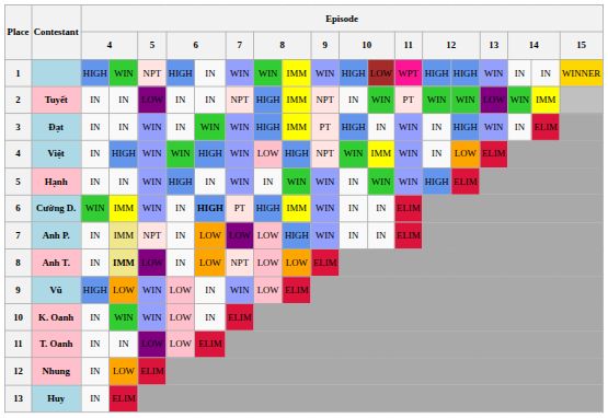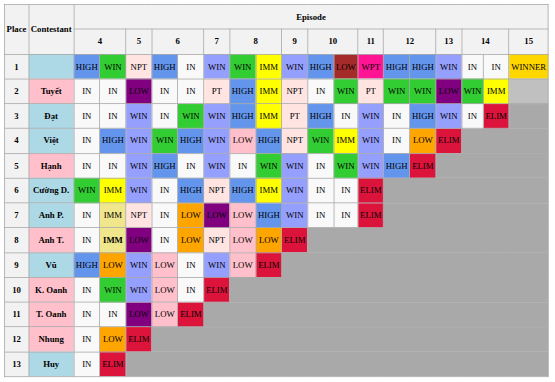 <table class="wikitable" style="text-align: center; font-size: 8pt; line-height:25px;">
 <tr>
 <th rowspan="2">Place</th>
 <th rowspan="2">Contestant</th>
 <th colspan="18">Episode</th>
 </tr>
 <tr>
 <th colspan="2">4</th>
 <th>5</th>
 <th colspan="2">6</th>
 <th>7</th>
 <th colspan="2">8</th>
 <th>9</th>
 <th colspan="2">10</th>
 <th>11</th>
 <th colspan="2">12</th>
 <th>13</th>
 <th colspan="2">14</th>
 <th>15</th>
 </tr>
 <tr>
 <th>1</th>
 <th style="background:lightblue;"></th>
 <td style="background:cornflowerblue;">HIGH</td>
 <td style="background:limegreen;">WIN</td>
 <td style="background:mistyrose;">NPT</td>
 <td style="background:cornflowerblue;">HIGH</td>
 <td>IN</td>
 <td style="background:#959FFD;">WIN</td>
 <td style="background:limegreen;">WIN</td>
 <td bgcolor="yellow">IMM</td>
 <td style="background:#959FFD;">WIN</td>
 <td style="background:cornflowerblue;">HIGH</td>
 <td style="background:brown;">LOW</td>
 <td style="background:deeppink;">WPT</td>
 <td style="background:cornflowerblue;">HIGH</td>
 <td style="background:cornflowerblue;">HIGH</td>
 <td style="background:#959FFD;">WIN</td>
 <td>IN</td>
 <td>IN</td>
 <td bgcolor="gold">WINNER</td>
 </tr>
 <tr>
 <th>2</th>
 <th style="background:pink;">Tuyết</th>
 <td>IN</td>
 <td>IN</td>
 <td style="background:purple;">LOW</td>
 <td>IN</td>
 <td>IN</td>
-<td style="background:mistyrose;">NPT</td>
+<td style="background:mistyrose;">PT</td>
 <td style="background:cornflowerblue;">HIGH</td>
 <td bgcolor="yellow">IMM</td>
 <td style="background:mistyrose;">NPT</td>
 <td>IN</td>
 <td style="background:limegreen;">WIN</td>
 <td style="background:mistyrose;">PT</td>
 <td style="background:limegreen;">WIN</td>
 <td style="background:limegreen;">WIN</td>
 <td style="background:purple;">LOW</td>
 <td style="background:limegreen;">WIN</td>
 <td bgcolor="yellow">IMM</td>
 <td bgcolor="silver"></td>
 </tr>
 <tr>
 <th>3</th>
 <th style="background:lightblue;">Đạt</th>
 <td>IN</td>
 <td>IN</td>
 <td style="background:#959FFD;">WIN</td>
 <td>IN</td>
 <td style="background:limegreen;">WIN</td>
 <td style="background:#959FFD;">WIN</td>
 <td style="background:cornflowerblue;">HIGH</td>
 <td bgcolor="yellow">IMM</td>
 <td style="background:mistyrose;">PT</td>
 <td style="background:cornflowerblue;">HIGH</td>
 <td>IN</td>
 <td style="background:#959FFD;">WIN</td>
 <td>IN</td>
 <td style="background:cornflowerblue;">HIGH</td>
 <td style="background:#959FFD;">WIN</td>
 <td>IN</td>
 <td style="background:crimson;">ELIM</td>
 <td bgcolor="darkgrey"></td>
 </tr>
 <tr>
 <th>4</th>
 <th style="background:lightblue;">Việt</th>
 <td>IN</td>
 <td style="background:cornflowerblue;">HIGH</td>
 <td style="background:#959FFD;">WIN</td>
 <td style="background:limegreen;">WIN</td>
 <td style="background:cornflowerblue;">HIGH</td>
 <td style="background:#959FFD;">WIN</td>
 <td style="background:pink;">LOW</td>
 <td style="background:cornflowerblue;">HIGH</td>
 <td style="background:mistyrose;">NPT</td>
 <td style="background:limegreen;">WIN</td>
 <td bgcolor="yellow">IMM</td>
 <td style="background:#959FFD;">WIN</td>
 <td>IN</td>
 <td style="background:orange;">LOW</td>
 <td style="background:crimson;">ELIM</td>
 <td colspan="3" bgcolor="darkgrey"></td>
 </tr>
 <tr>
 <th>5</th>
 <th style="background:pink;">Hạnh</th>
 <td>IN</td>
 <td>IN</td>
 <td style="background:#959FFD;">WIN</td>
 <td style="background:cornflowerblue;">HIGH</td>
 <td>IN</td>
 <td style="background:#959FFD;">WIN</td>
 <td>IN</td>
 <td style="background:limegreen;">WIN</td>
 <td style="background:#959FFD;">WIN</td>
 <td>IN</td>
 <td style="background:limegreen;">WIN</td>
 <td style="background:#959FFD;">WIN</td>
 <td style="background:cornflowerblue;">HIGH</td>
 <td style="background:crimson;">ELIM</td>
 <td colspan="4" bgcolor="darkgrey"></td>
 </tr>
 <tr>
 <th>6</th>
 <th style="background:lightblue;">Cường D.</th>
 <td style="background:limegreen;">WIN</td>
 <td bgcolor="yellow">IMM</td>
 <td style="background:#959FFD;">WIN</td>
 <td>IN</td>
-<td style="background:cornflowerblue;"><strong>HIGH</strong></td>
-<td style="background:mistyrose;">PT</td>
+<td style="background:cornflowerblue;">HIGH</td>
+<td style="background:mistyrose;">NPT</td>
 <td style="background:cornflowerblue;">HIGH</td>
 <td bgcolor="yellow">IMM</td>
 <td style="background:#959FFD;">WIN</td>
 <td>IN</td>
 <td>IN</td>
 <td style="background:crimson;">ELIM</td>
 <td colspan="6" bgcolor="darkgrey"></td>
 </tr>
 <tr>
 <th>7</th>
 <th style="background:lightblue;">Anh P.</th>
 <td>IN</td>
 <td bgcolor="khaki">IMM</td>
 <td style="background:mistyrose;">NPT</td>
 <td>IN</td>
 <td style="background:orange;">LOW</td>
 <td style="background:purple;">LOW</td>
 <td style="background:pink;">LOW</td>
 <td style="background:cornflowerblue;">HIGH</td>
 <td style="background:#959FFD;">WIN</td>
 <td>IN</td>
 <td>IN</td>
 <td style="background:crimson;">ELIM</td>
 <td colspan="6" bgcolor="darkgrey"></td>
 </tr>
 <tr>
 <th>8</th>
 <th style="background:pink;">Anh T.</th>
 <td>IN</td>
 <td bgcolor="khaki"><strong>IMM</strong></td>
 <td style="background:purple;">LOW</td>
 <td>IN</td>
 <td style="background:orange;">LOW</td>
 <td style="background:mistyrose;">NPT</td>
 <td style="background:pink;">LOW</td>
 <td style="background:orange;">LOW</td>
 <td style="background:crimson;">ELIM</td>
 <td colspan="9" bgcolor="darkgrey"></td>
 </tr>
 <tr>
 <th>9</th>
 <th style="background:lightblue;">Vũ</th>
 <td style="background:cornflowerblue;">HIGH</td>
 <td style="background:orange;">LOW</td>
 <td style="background:#959FFD;">WIN</td>
 <td style="background:pink;">LOW</td>
 <td>IN</td>
 <td style="background:#959FFD;">WIN</td>
 <td style="background:pink;">LOW</td>
 <td style="background:crimson;">ELIM</td>
 <td colspan="10" bgcolor="darkgrey"></td>
 </tr>
 <tr>
 <th>10</th>
 <th style="background:pink;">K. Oanh</th>
 <td>IN</td>
 <td style="background:limegreen;">WIN</td>
 <td style="background:#959FFD;">WIN</td>
 <td style="background:pink;">LOW</td>
 <td>IN</td>
 <td style="background:crimson;">ELIM</td>
 <td colspan="12" bgcolor="darkgrey"></td>
 </tr>
 <tr>
 <th>11</th>
 <th style="background:pink;">T. Oanh</th>
 <td>IN</td>
 <td>IN</td>
 <td style="background:purple;">LOW</td>
 <td style="background:pink;">LOW</td>
 <td style="background:crimson;">ELIM</td>
 <td colspan="13" bgcolor="darkgrey"></td>
 </tr>
 <tr>
 <th>12</th>
 <th style="background:pink;">Nhung</th>
 <td>IN</td>
 <td style="background:orange;">LOW</td>
 <td style="background:crimson;">ELIM</td>
 <td colspan="15" bgcolor="darkgrey"></td>
 </tr>
 <tr>
 <th>13</th>
 <th style="background:lightblue;">Huy</th>
 <td>IN</td>
 <td style="background:crimson;">ELIM</td>
 <td colspan="16" bgcolor="darkgrey"></td>
 </tr>
 </table>
